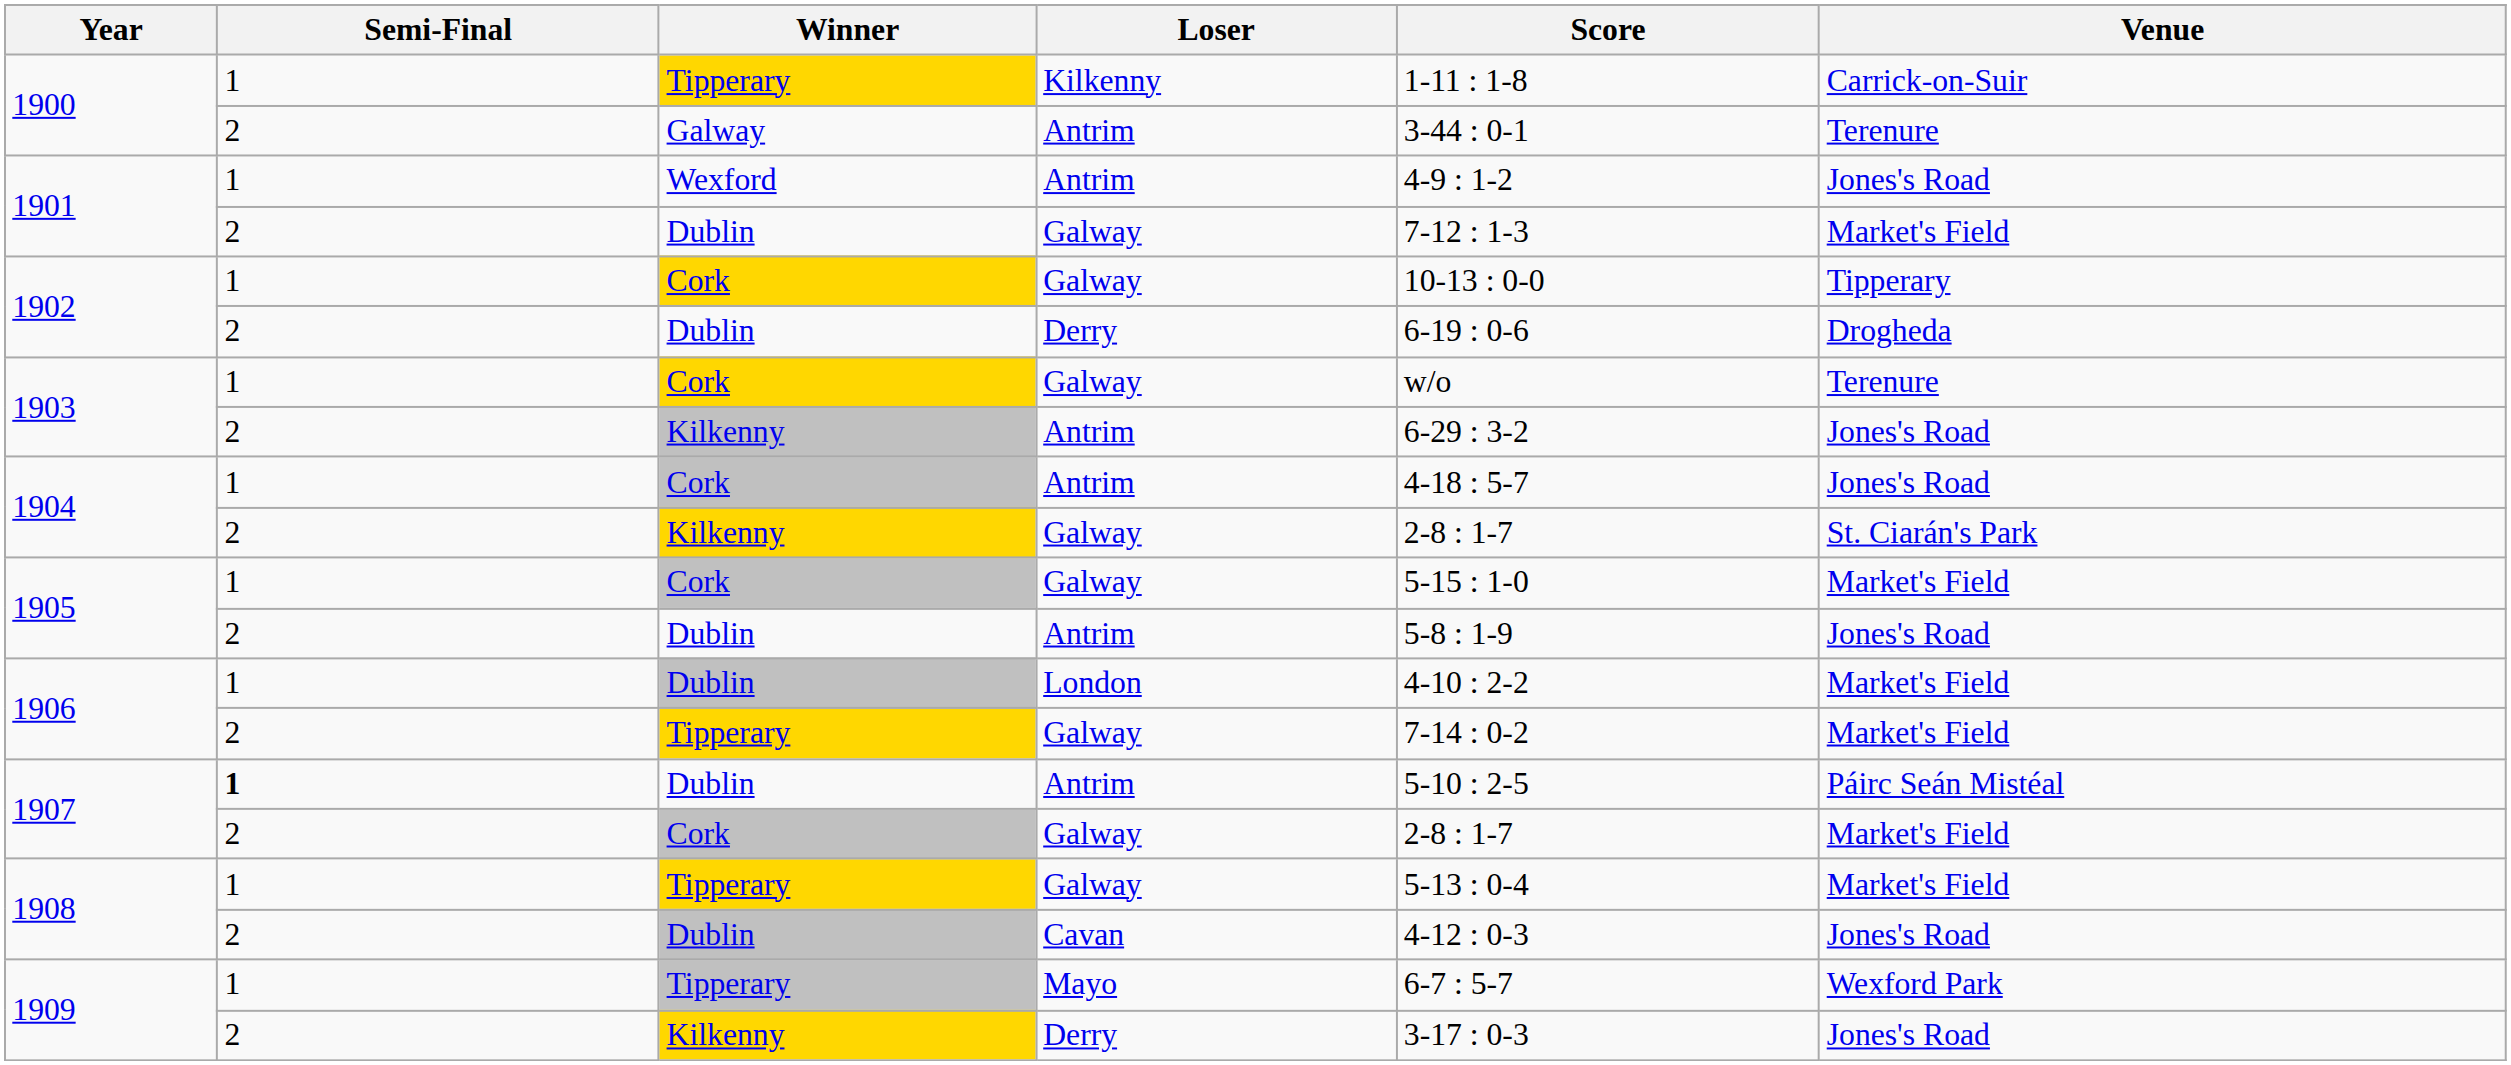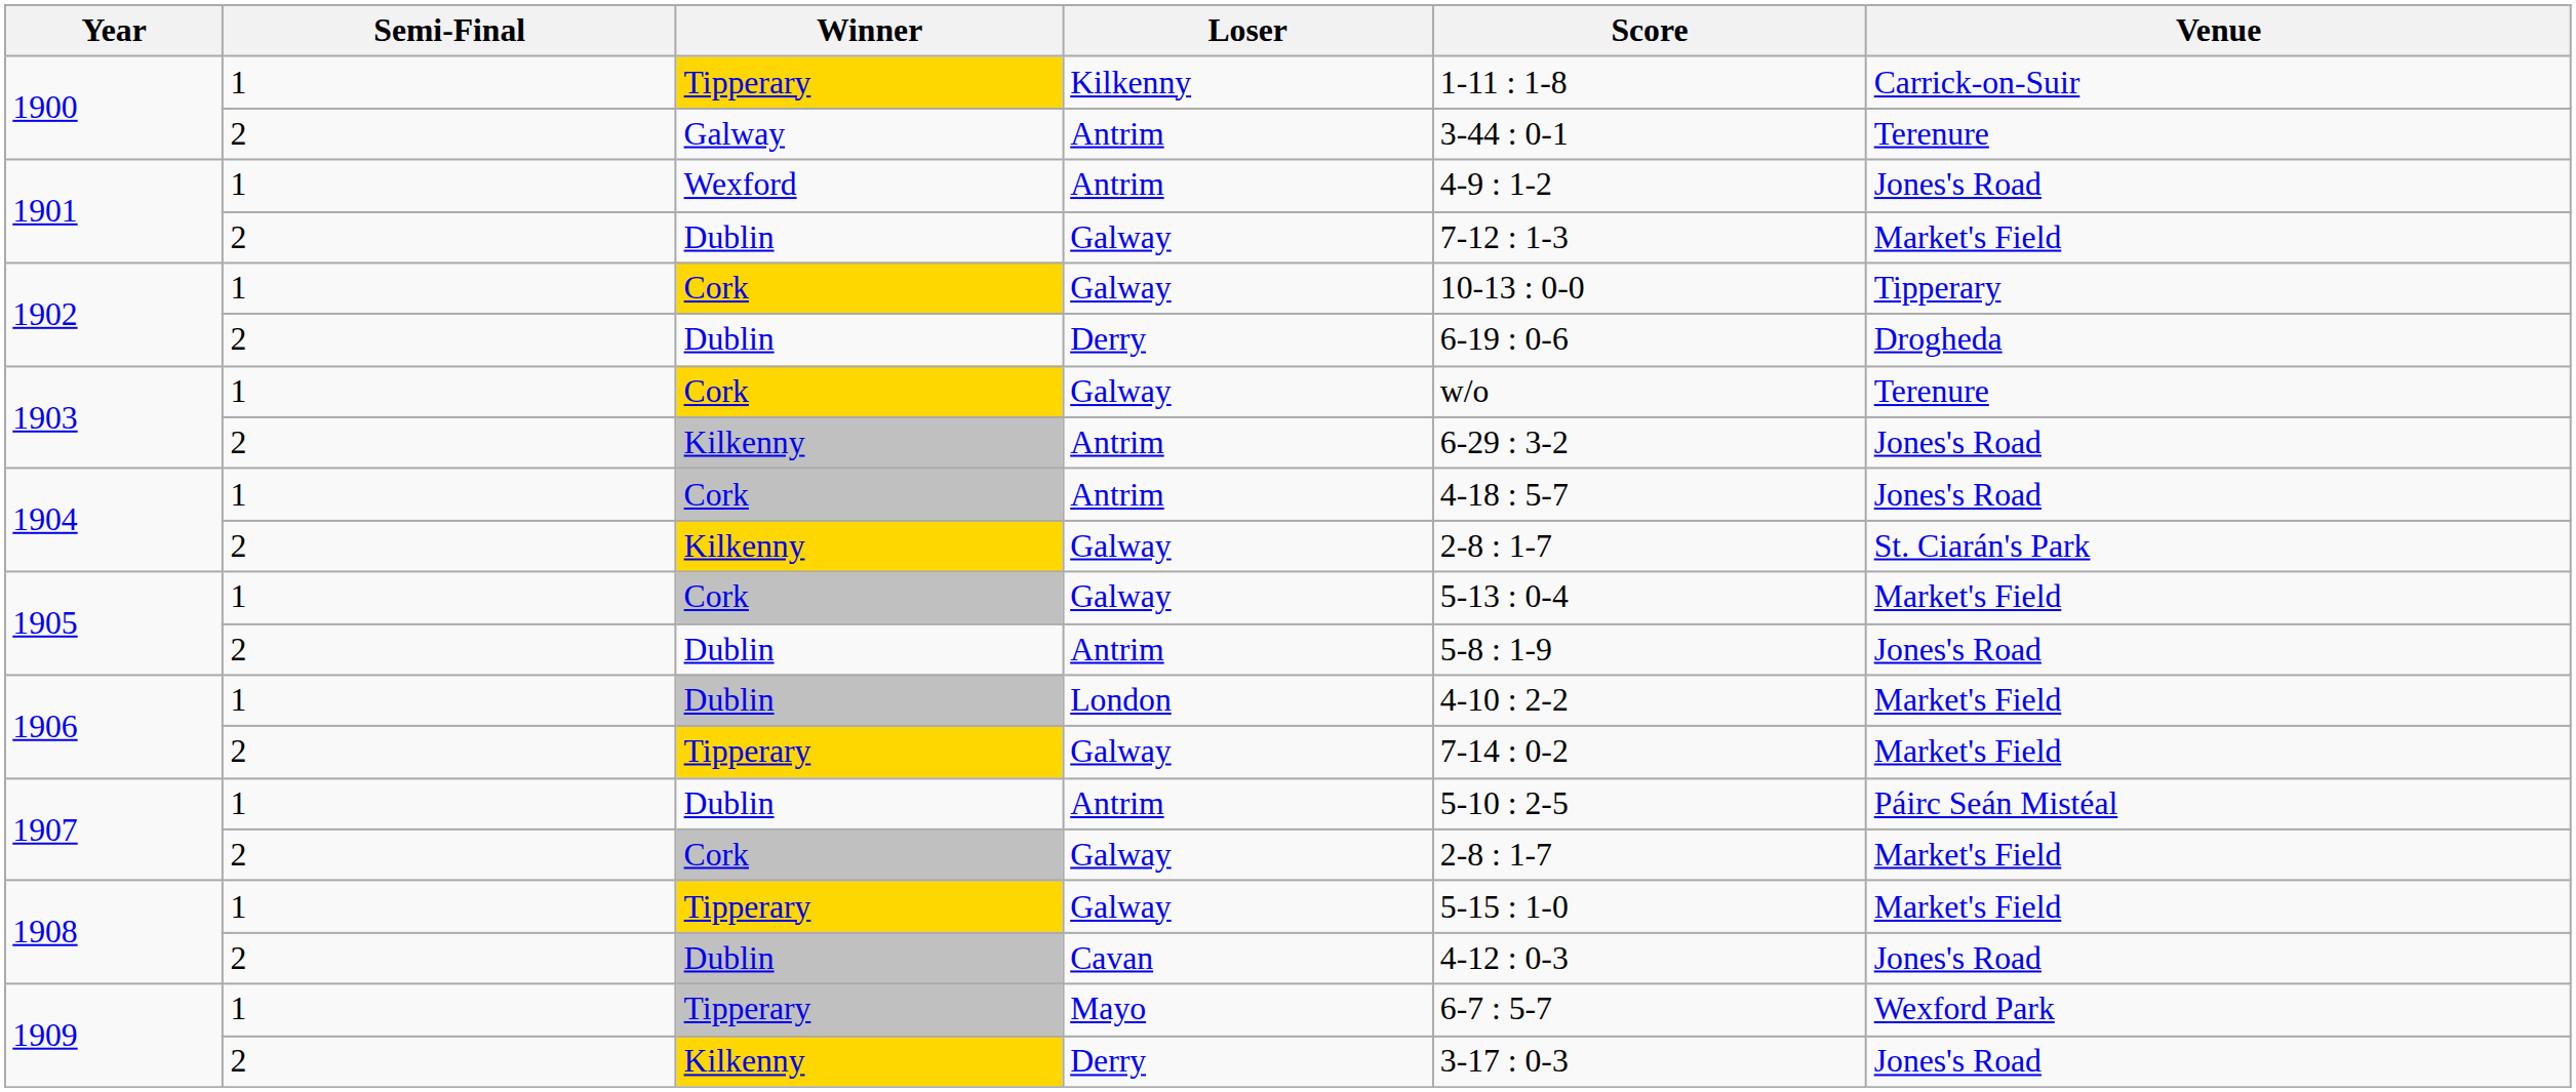 <table class="wikitable" width=100%>
 <tr>
 <th>Year</th>
 <th>Semi-Final</th>
 <th>Winner</th>
 <th>Loser</th>
 <th>Score</th>
 <th>Venue</th>
 </tr>
 <tr>
 <td rowspan=2><a href='#'>1900</a></td>
 <td>1</td>
 <td style="background-color:#FFD700"><a href='#'>Tipperary</a></td>
 <td><a href='#'>Kilkenny</a></td>
 <td>1-11 : 1-8</td>
 <td><a href='#'>Carrick-on-Suir</a></td>
 </tr>
 <tr>
 <td>2</td>
 <td><a href='#'>Galway</a></td>
 <td><a href='#'>Antrim</a></td>
 <td>3-44 : 0-1</td>
 <td><a href='#'>Terenure</a></td>
 </tr>
 <tr>
 <td rowspan=2><a href='#'>1901</a></td>
 <td>1</td>
 <td><a href='#'>Wexford</a></td>
 <td><a href='#'>Antrim</a></td>
 <td>4-9 : 1-2</td>
 <td><a href='#'>Jones's Road</a></td>
 </tr>
 <tr>
 <td>2</td>
 <td><a href='#'>Dublin</a></td>
 <td><a href='#'>Galway</a></td>
 <td>7-12 : 1-3</td>
 <td><a href='#'>Market's Field</a></td>
 </tr>
 <tr>
 <td rowspan=2><a href='#'>1902</a></td>
 <td>1</td>
 <td style="background-color:#FFD700"><a href='#'>Cork</a></td>
 <td><a href='#'>Galway</a></td>
 <td>10-13 : 0-0</td>
 <td><a href='#'>Tipperary</a></td>
 </tr>
 <tr>
 <td>2</td>
 <td><a href='#'>Dublin</a></td>
 <td><a href='#'>Derry</a></td>
 <td>6-19 : 0-6</td>
 <td><a href='#'>Drogheda</a></td>
 </tr>
 <tr>
 <td rowspan=2><a href='#'>1903</a></td>
 <td>1</td>
 <td style="background-color:#FFD700"><a href='#'>Cork</a></td>
 <td><a href='#'>Galway</a></td>
 <td>w/o</td>
 <td><a href='#'>Terenure</a></td>
 </tr>
 <tr>
 <td>2</td>
 <td style="background-color:#C0C0C0"><a href='#'>Kilkenny</a></td>
 <td><a href='#'>Antrim</a></td>
 <td>6-29 : 3-2</td>
 <td><a href='#'>Jones's Road</a></td>
 </tr>
 <tr>
 <td rowspan=2><a href='#'>1904</a></td>
 <td>1</td>
 <td style="background-color:#C0C0C0"><a href='#'>Cork</a></td>
 <td><a href='#'>Antrim</a></td>
 <td>4-18 : 5-7</td>
 <td><a href='#'>Jones's Road</a></td>
 </tr>
 <tr>
 <td>2</td>
 <td style="background-color:#FFD700"><a href='#'>Kilkenny</a></td>
 <td><a href='#'>Galway</a></td>
 <td>2-8 : 1-7</td>
 <td><a href='#'>St. Ciarán's Park</a></td>
 </tr>
 <tr>
 <td rowspan=2><a href='#'>1905</a></td>
 <td>1</td>
 <td style="background-color:#C0C0C0"><a href='#'>Cork</a></td>
 <td><a href='#'>Galway</a></td>
-<td>5-15 : 1-0</td>
+<td>5-13 : 0-4</td>
 <td><a href='#'>Market's Field</a></td>
 </tr>
 <tr>
 <td>2</td>
 <td><a href='#'>Dublin</a></td>
 <td><a href='#'>Antrim</a></td>
 <td>5-8 : 1-9</td>
 <td><a href='#'>Jones's Road</a></td>
 </tr>
 <tr>
 <td rowspan=2><a href='#'>1906</a></td>
 <td>1</td>
 <td style="background-color:#C0C0C0"><a href='#'>Dublin</a></td>
 <td><a href='#'>London</a></td>
 <td>4-10 : 2-2</td>
 <td><a href='#'>Market's Field</a></td>
 </tr>
 <tr>
 <td>2</td>
 <td style="background-color:#FFD700"><a href='#'>Tipperary</a></td>
 <td><a href='#'>Galway</a></td>
 <td>7-14 : 0-2</td>
 <td><a href='#'>Market's Field</a></td>
 </tr>
 <tr>
 <td rowspan=2><a href='#'>1907</a></td>
-<td><strong>1</strong></td>
+<td>1</td>
 <td><a href='#'>Dublin</a></td>
 <td><a href='#'>Antrim</a></td>
 <td>5-10 : 2-5</td>
 <td><a href='#'>Páirc Seán Mistéal</a></td>
 </tr>
 <tr>
 <td>2</td>
 <td style="background-color:#C0C0C0"><a href='#'>Cork</a></td>
 <td><a href='#'>Galway</a></td>
 <td>2-8 : 1-7</td>
 <td><a href='#'>Market's Field</a></td>
 </tr>
 <tr>
 <td rowspan=2><a href='#'>1908</a></td>
 <td>1</td>
 <td style="background-color:#FFD700"><a href='#'>Tipperary</a></td>
 <td><a href='#'>Galway</a></td>
-<td>5-13 : 0-4</td>
+<td>5-15 : 1-0</td>
 <td><a href='#'>Market's Field</a></td>
 </tr>
 <tr>
 <td>2</td>
 <td style="background-color:#C0C0C0"><a href='#'>Dublin</a></td>
 <td><a href='#'>Cavan</a></td>
 <td>4-12 : 0-3</td>
 <td><a href='#'>Jones's Road</a></td>
 </tr>
 <tr>
 <td rowspan=2><a href='#'>1909</a></td>
 <td>1</td>
 <td style="background-color:#C0C0C0"><a href='#'>Tipperary</a></td>
 <td><a href='#'>Mayo</a></td>
 <td>6-7 : 5-7</td>
 <td><a href='#'>Wexford Park</a></td>
 </tr>
 <tr>
 <td>2</td>
 <td style="background-color:#FFD700"><a href='#'>Kilkenny</a></td>
 <td><a href='#'>Derry</a></td>
 <td>3-17 : 0-3</td>
 <td><a href='#'>Jones's Road</a></td>
 </tr>
 </table>
